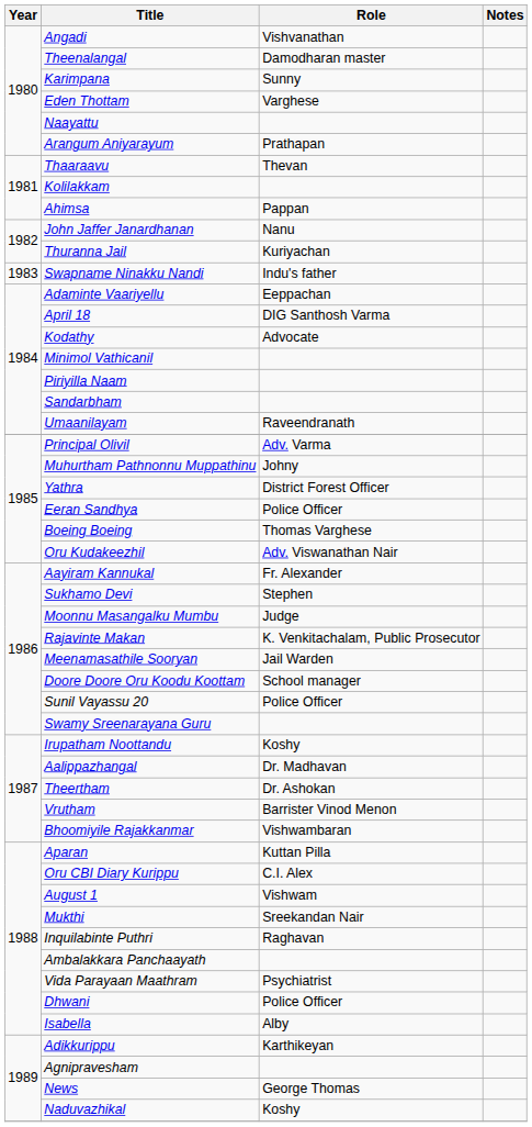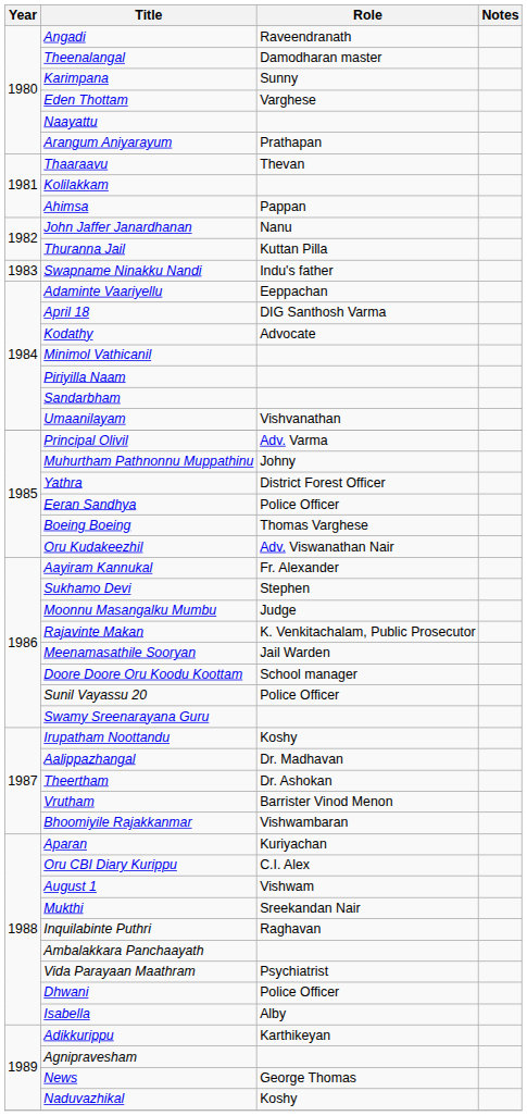 <table class="wikitable sortable">
 <tr>
 <th>Year</th>
 <th>Title</th>
 <th>Role</th>
 <th class="unsortable">Notes</th>
 </tr>
 <tr>
 <td rowspan=6>1980</td>
 <td><em><a href='#'>Angadi</a></em></td>
-<td>Vishvanathan</td>
+<td>Raveendranath</td>
 <td></td>
 </tr>
 <tr>
 <td><em><a href='#'>Theenalangal</a></em></td>
 <td>Damodharan master</td>
 <td></td>
 </tr>
 <tr>
 <td><em><a href='#'>Karimpana</a></em></td>
 <td>Sunny</td>
 <td></td>
 </tr>
 <tr>
 <td><em><a href='#'>Eden Thottam</a></em></td>
 <td>Varghese</td>
 <td></td>
 </tr>
 <tr>
 <td><em><a href='#'>Naayattu</a></em></td>
 <td></td>
 <td></td>
 </tr>
 <tr>
 <td><em><a href='#'>Arangum Aniyarayum</a></em></td>
 <td>Prathapan</td>
 <td></td>
 </tr>
 <tr>
 <td rowspan=3>1981</td>
 <td><em><a href='#'>Thaaraavu</a></em></td>
 <td>Thevan</td>
 <td></td>
 </tr>
 <tr>
 <td><em><a href='#'>Kolilakkam</a></em></td>
 <td></td>
 <td></td>
 </tr>
 <tr>
 <td><em><a href='#'>Ahimsa</a></em></td>
 <td>Pappan</td>
 <td></td>
 </tr>
 <tr>
 <td rowspan=2>1982</td>
 <td><em><a href='#'>John Jaffer Janardhanan</a></em></td>
 <td>Nanu</td>
 <td></td>
 </tr>
 <tr>
 <td><em><a href='#'>Thuranna Jail</a></em></td>
-<td>Kuriyachan</td>
+<td>Kuttan Pilla</td>
 <td></td>
 </tr>
 <tr>
 <td>1983</td>
 <td><em><a href='#'>Swapname Ninakku Nandi</a></em></td>
 <td>Indu's father</td>
 <td></td>
 </tr>
 <tr>
 <td rowspan=7>1984</td>
 <td><em><a href='#'>Adaminte Vaariyellu</a></em></td>
 <td>Eeppachan</td>
 <td></td>
 </tr>
 <tr>
 <td><em><a href='#'>April 18</a></em></td>
 <td>DIG Santhosh Varma</td>
 <td></td>
 </tr>
 <tr>
 <td><em><a href='#'>Kodathy</a></em></td>
 <td>Advocate</td>
 <td></td>
 </tr>
 <tr>
 <td><em><a href='#'>Minimol Vathicanil</a></em></td>
 <td></td>
 <td></td>
 </tr>
 <tr>
 <td><em><a href='#'>Piriyilla Naam</a></em></td>
 <td></td>
 <td></td>
 </tr>
 <tr>
 <td><em><a href='#'>Sandarbham</a></em></td>
 <td></td>
 <td></td>
 </tr>
 <tr>
 <td><em><a href='#'>Umaanilayam</a></em></td>
-<td>Raveendranath</td>
+<td>Vishvanathan</td>
 <td></td>
 </tr>
 <tr>
 </tr>
 <tr>
 <td rowspan=6>1985</td>
 <td><em><a href='#'>Principal Olivil</a></em></td>
 <td><a href='#'>Adv.</a> Varma</td>
 <td></td>
 </tr>
 <tr>
 <td><em><a href='#'>Muhurtham Pathnonnu Muppathinu</a></em></td>
 <td>Johny</td>
 <td></td>
 </tr>
 <tr>
 <td><em><a href='#'>Yathra</a></em></td>
 <td>District Forest Officer</td>
 <td></td>
 </tr>
 <tr>
 <td><em><a href='#'>Eeran Sandhya</a></em></td>
 <td>Police Officer</td>
 <td></td>
 </tr>
 <tr>
 <td><em><a href='#'>Boeing Boeing</a></em></td>
 <td>Thomas Varghese</td>
 <td></td>
 </tr>
 <tr>
 <td><em><a href='#'>Oru Kudakeezhil</a></em></td>
 <td><a href='#'>Adv.</a> Viswanathan Nair</td>
 <td></td>
 </tr>
 <tr>
 <td rowspan=8>1986</td>
 <td><em><a href='#'>Aayiram Kannukal</a></em></td>
 <td>Fr. Alexander</td>
 <td></td>
 </tr>
 <tr>
 <td><em><a href='#'>Sukhamo Devi</a></em></td>
 <td>Stephen</td>
 <td></td>
 </tr>
 <tr>
 <td><em><a href='#'>Moonnu Masangalku Mumbu</a></em></td>
 <td>Judge</td>
 <td></td>
 </tr>
 <tr>
 <td><em><a href='#'>Rajavinte Makan</a></em></td>
 <td>K. Venkitachalam, Public Prosecutor</td>
 <td></td>
 </tr>
 <tr>
 <td><em><a href='#'>Meenamasathile Sooryan</a></em></td>
 <td>Jail Warden</td>
 <td></td>
 </tr>
 <tr>
 <td><em><a href='#'>Doore Doore Oru Koodu Koottam</a></em></td>
 <td>School manager</td>
 <td></td>
 </tr>
 <tr>
 <td><em>Sunil Vayassu 20</em></td>
 <td>Police Officer</td>
 <td></td>
 </tr>
 <tr>
 <td><em><a href='#'>Swamy Sreenarayana Guru</a></em></td>
 <td></td>
 <td></td>
 </tr>
 <tr>
 <td rowspan=5>1987</td>
 <td><em><a href='#'>Irupatham Noottandu</a></em></td>
 <td>Koshy</td>
 <td></td>
 </tr>
 <tr>
 <td><em><a href='#'>Aalippazhangal</a></em></td>
 <td>Dr. Madhavan</td>
 <td></td>
 </tr>
 <tr>
 <td><em><a href='#'>Theertham</a></em></td>
 <td>Dr. Ashokan</td>
 <td></td>
 </tr>
 <tr>
 <td><em><a href='#'>Vrutham</a></em></td>
 <td>Barrister Vinod Menon</td>
 <td></td>
 </tr>
 <tr>
 <td><em><a href='#'>Bhoomiyile Rajakkanmar</a></em></td>
 <td>Vishwambaran</td>
 <td></td>
 </tr>
 <tr>
 <td rowspan=9>1988</td>
 <td><em><a href='#'>Aparan</a></em></td>
-<td>Kuttan Pilla</td>
+<td>Kuriyachan</td>
 <td></td>
 </tr>
 <tr>
 <td><em><a href='#'>Oru CBI Diary Kurippu</a></em></td>
 <td>C.I. Alex</td>
 <td></td>
 </tr>
 <tr>
 <td><em><a href='#'>August 1</a></em></td>
 <td>Vishwam</td>
 <td></td>
 </tr>
 <tr>
 <td><em><a href='#'>Mukthi</a></em></td>
 <td>Sreekandan Nair</td>
 <td></td>
 </tr>
 <tr>
 <td><em>Inquilabinte Puthri</em></td>
 <td>Raghavan</td>
 <td></td>
 </tr>
 <tr>
 <td><em>Ambalakkara Panchaayath</em></td>
 <td></td>
 <td></td>
 </tr>
 <tr>
 <td><em>Vida Parayaan Maathram</em></td>
 <td>Psychiatrist</td>
 <td></td>
 </tr>
 <tr>
 <td><em><a href='#'>Dhwani</a></em></td>
 <td>Police Officer</td>
 <td></td>
 </tr>
 <tr>
 <td><em><a href='#'>Isabella</a></em></td>
 <td>Alby</td>
 <td></td>
 </tr>
 <tr>
 <td rowspan=4>1989</td>
 <td><em><a href='#'>Adikkurippu</a></em></td>
 <td>Karthikeyan</td>
 <td></td>
 </tr>
 <tr>
 <td><em>Agnipravesham</em></td>
 <td></td>
 <td></td>
 </tr>
 <tr>
 <td><em><a href='#'>News</a></em></td>
 <td>George Thomas</td>
 <td></td>
 </tr>
 <tr>
 <td><em><a href='#'>Naduvazhikal</a></em></td>
 <td>Koshy</td>
 <td></td>
 </tr>
 <tr>
 </tr>
 </table>
